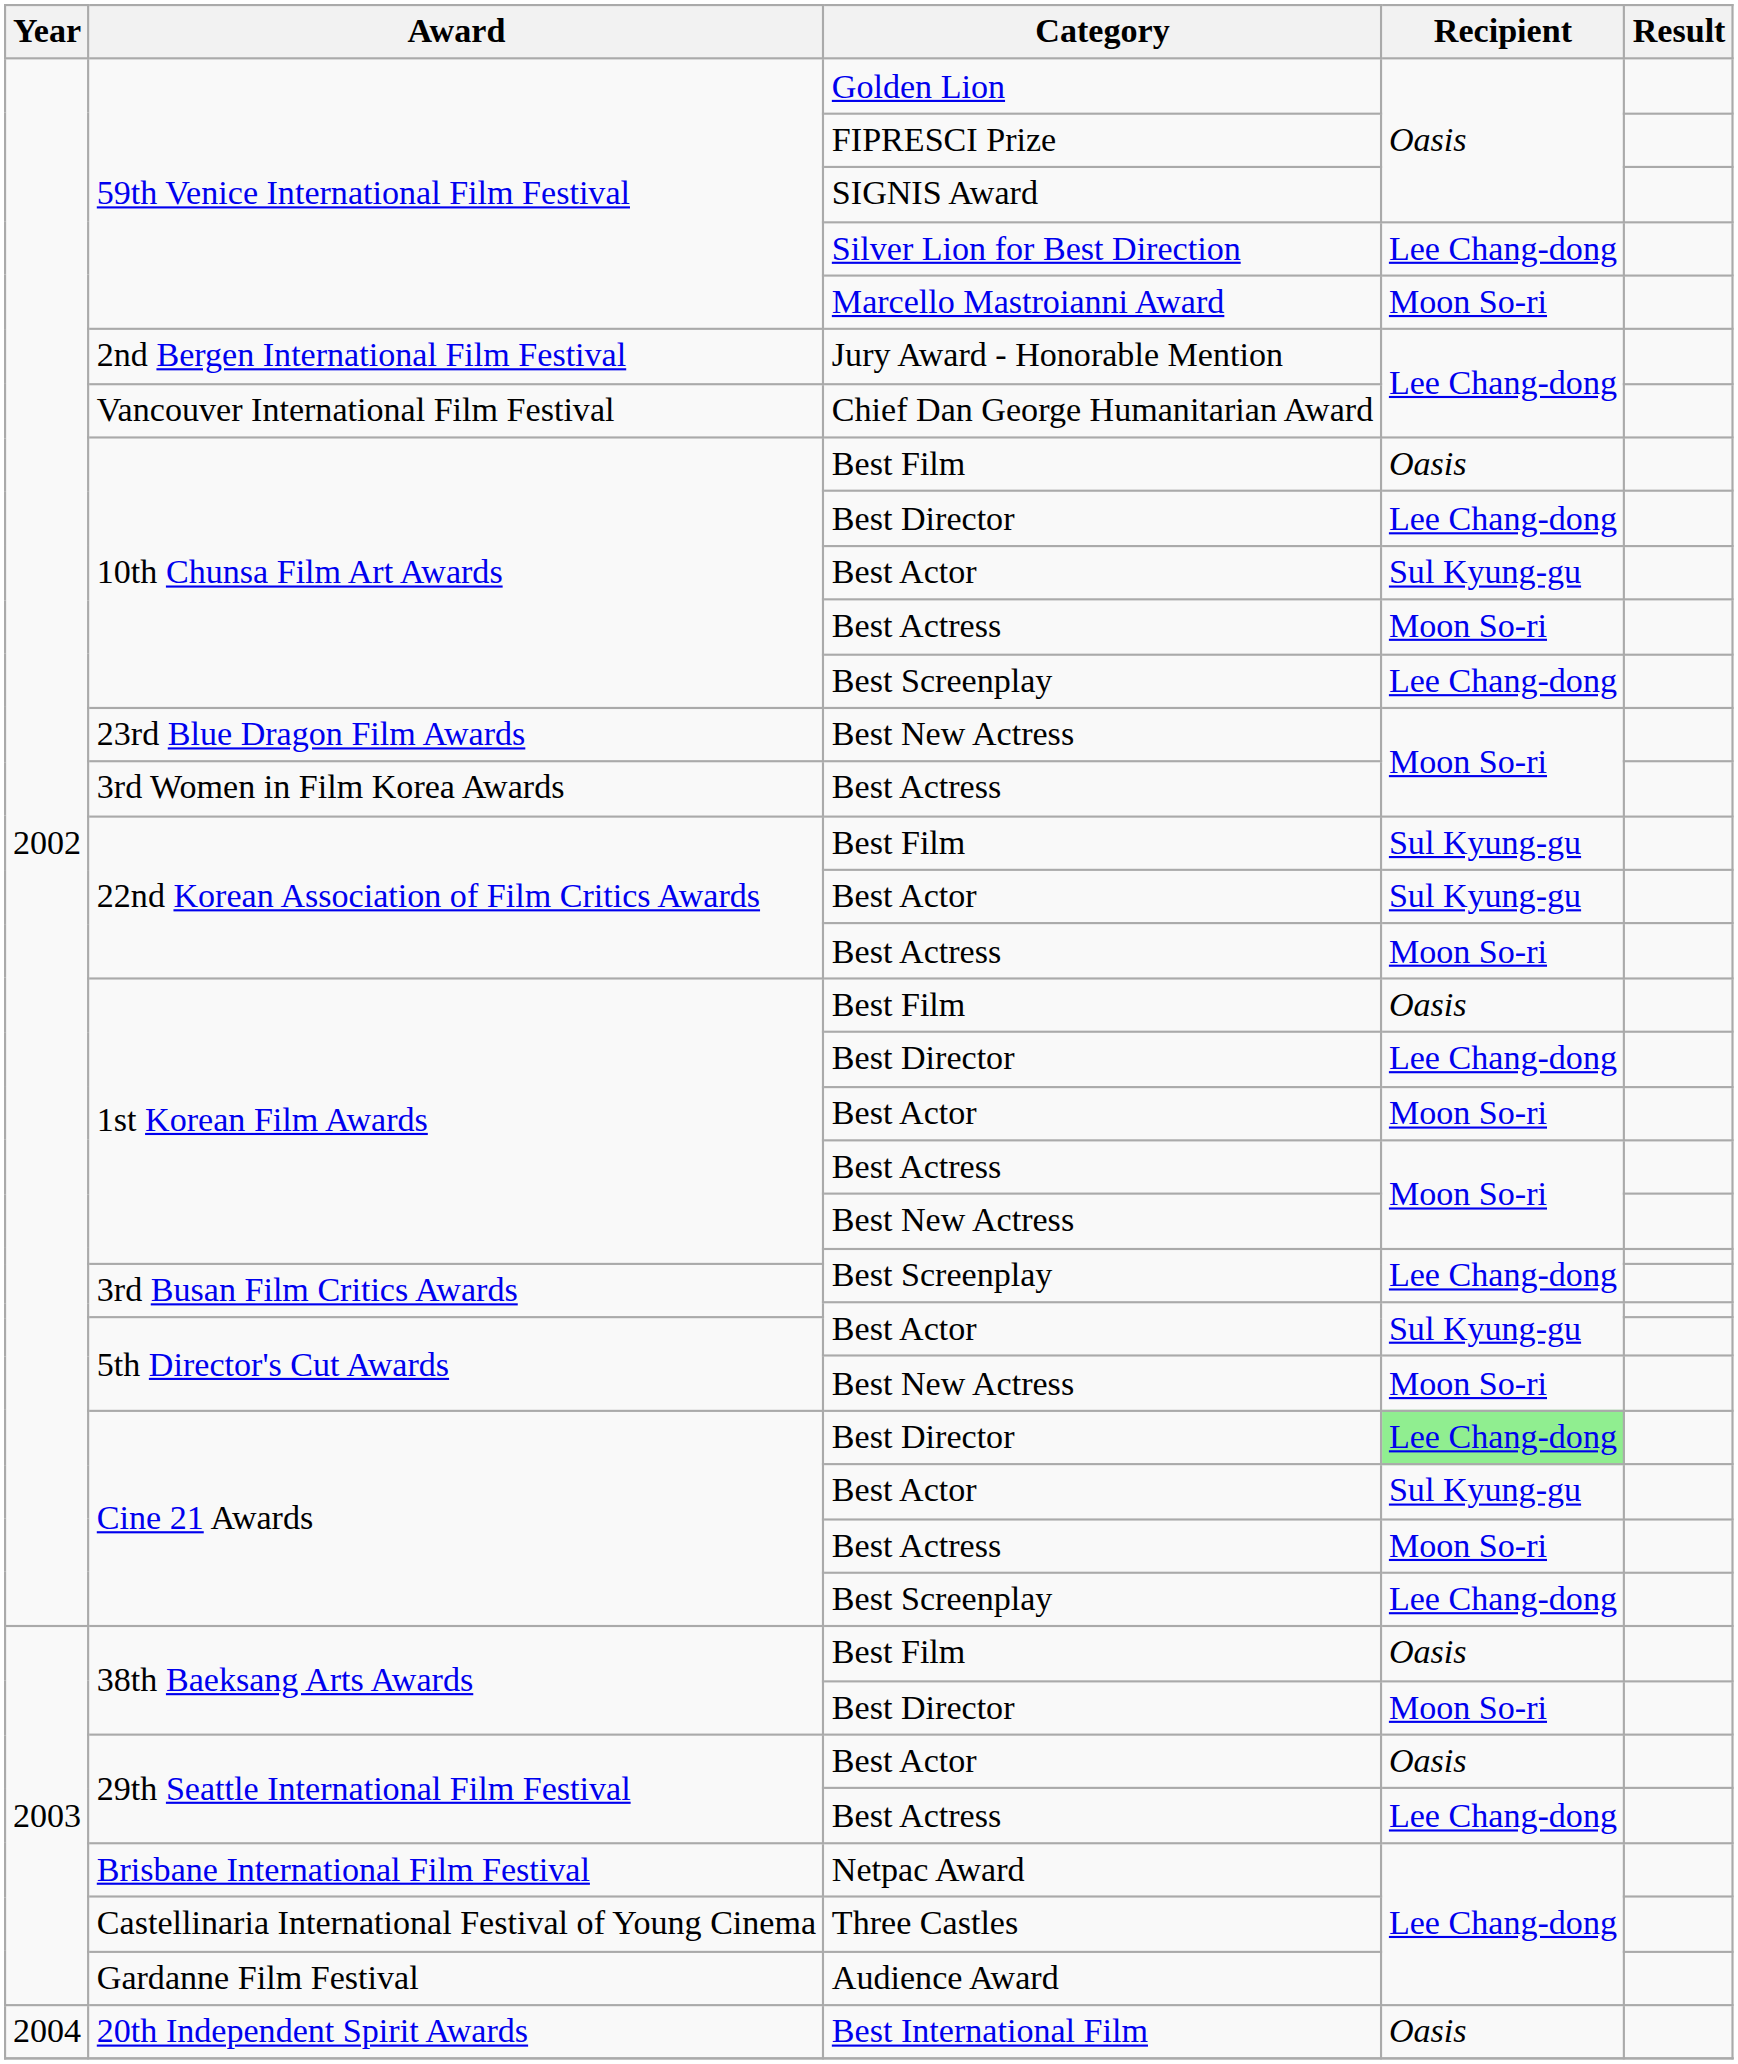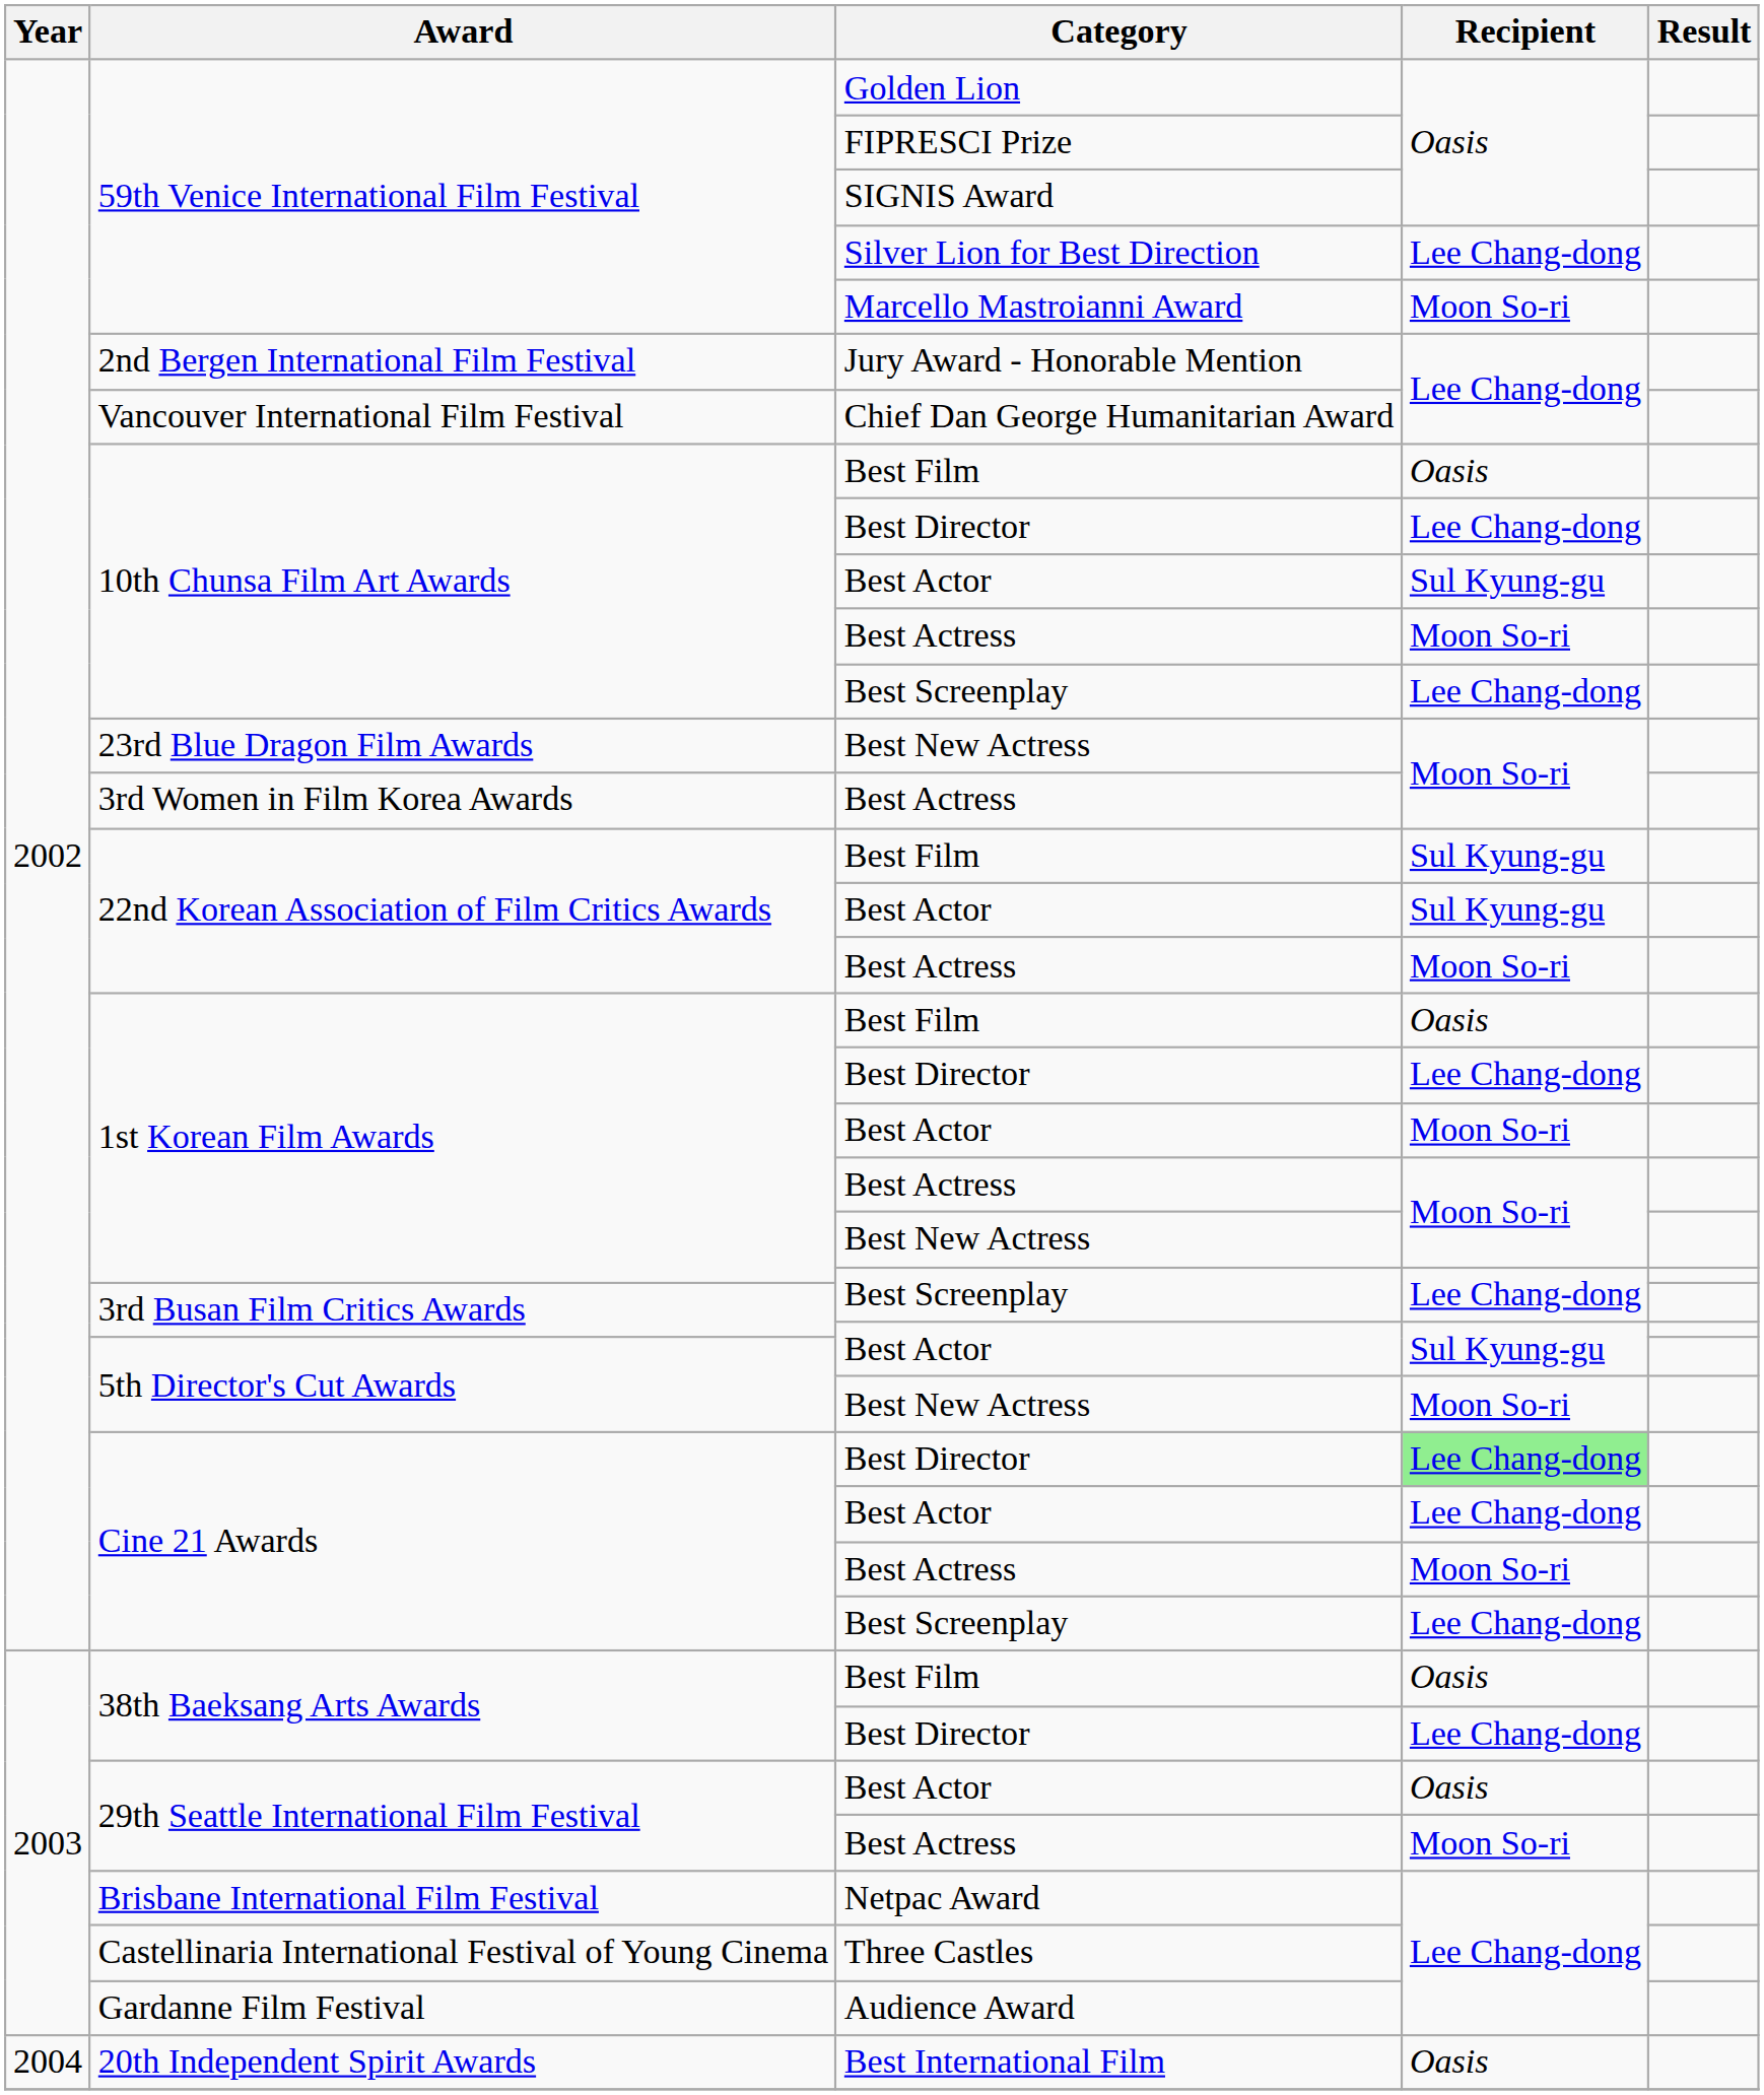 <table class="wikitable sortable">
 <tr>
 <th>Year</th>
 <th>Award</th>
 <th>Category</th>
 <th>Recipient</th>
 <th>Result</th>
 </tr>
 <tr>
 <td rowspan="31">2002</td>
 <td rowspan="5"><a href='#'>59th Venice International Film Festival</a></td>
 <td><a href='#'>Golden Lion</a></td>
 <td rowspan="3"><em>Oasis</em></td>
 <td></td>
 </tr>
 <tr>
 <td>FIPRESCI Prize</td>
 <td></td>
 </tr>
 <tr>
 <td>SIGNIS Award</td>
 <td></td>
 </tr>
 <tr>
 <td><a href='#'>Silver Lion for Best Direction</a></td>
 <td><a href='#'>Lee Chang-dong</a></td>
 <td></td>
 </tr>
 <tr>
 <td><a href='#'>Marcello Mastroianni Award</a></td>
 <td><a href='#'>Moon So-ri</a></td>
 <td></td>
 </tr>
 <tr>
 <td>2nd <a href='#'>Bergen International Film Festival</a></td>
 <td>Jury Award - Honorable Mention</td>
 <td rowspan="2"><a href='#'>Lee Chang-dong</a></td>
 <td></td>
 </tr>
 <tr>
 <td>Vancouver International Film Festival</td>
 <td>Chief Dan George Humanitarian Award</td>
 <td></td>
 </tr>
 <tr>
 <td rowspan="5">10th <a href='#'>Chunsa Film Art Awards</a></td>
 <td>Best Film</td>
 <td><em>Oasis</em></td>
 <td></td>
 </tr>
 <tr>
 <td>Best Director</td>
 <td><a href='#'>Lee Chang-dong</a></td>
 <td></td>
 </tr>
 <tr>
 <td>Best Actor</td>
 <td><a href='#'>Sul Kyung-gu</a></td>
 <td></td>
 </tr>
 <tr>
 <td>Best Actress</td>
 <td><a href='#'>Moon So-ri</a></td>
 <td></td>
 </tr>
 <tr>
 <td>Best Screenplay</td>
 <td><a href='#'>Lee Chang-dong</a></td>
 <td></td>
 </tr>
 <tr>
 <td>23rd <a href='#'>Blue Dragon Film Awards</a></td>
 <td>Best New Actress</td>
 <td rowspan="2"><a href='#'>Moon So-ri</a></td>
 <td></td>
 </tr>
 <tr>
 <td>3rd Women in Film Korea Awards</td>
 <td>Best Actress</td>
 <td></td>
 </tr>
 <tr>
 <td rowspan="3">22nd <a href='#'>Korean Association of Film Critics Awards</a></td>
 <td>Best Film</td>
 <td><a href='#'>Sul Kyung-gu</a></td>
 <td></td>
 </tr>
 <tr>
 <td>Best Actor</td>
 <td><a href='#'>Sul Kyung-gu</a></td>
 <td></td>
 </tr>
 <tr>
 <td>Best Actress</td>
 <td><a href='#'>Moon So-ri</a></td>
 <td></td>
 </tr>
 <tr>
 <td rowspan="6">1st <a href='#'>Korean Film Awards</a></td>
 <td>Best Film</td>
 <td><em>Oasis</em></td>
 <td></td>
 </tr>
 <tr>
 <td>Best Director</td>
 <td><a href='#'>Lee Chang-dong</a></td>
 <td></td>
 </tr>
 <tr>
 <td>Best Actor</td>
 <td><a href='#'>Moon So-ri</a></td>
 <td></td>
 </tr>
 <tr>
 <td>Best Actress</td>
 <td rowspan="2"><a href='#'>Moon So-ri</a></td>
 <td></td>
 </tr>
 <tr>
 <td>Best New Actress</td>
 <td></td>
 </tr>
 <tr>
 <td rowspan="2">Best Screenplay</td>
 <td rowspan="2"><a href='#'>Lee Chang-dong</a></td>
 <td></td>
 </tr>
 <tr>
 <td rowspan="2">3rd <a href='#'>Busan Film Critics Awards</a></td>
 <td></td>
 </tr>
 <tr>
 <td rowspan="2">Best Actor</td>
 <td rowspan="2"><a href='#'>Sul Kyung-gu</a></td>
 <td></td>
 </tr>
 <tr>
 <td rowspan="2">5th <a href='#'>Director's Cut Awards</a></td>
 <td></td>
 </tr>
 <tr>
 <td>Best New Actress</td>
 <td><a href='#'>Moon So-ri</a></td>
 <td></td>
 </tr>
 <tr>
 <td rowspan="4"><a href='#'>Cine 21</a> Awards</td>
 <td>Best Director</td>
 <td style="background: lightgreen;"><a href='#'>Lee Chang-dong</a></td>
 <td></td>
 </tr>
 <tr>
 <td>Best Actor</td>
-<td><a href='#'>Sul Kyung-gu</a></td>
+<td><a href='#'>Lee Chang-dong</a></td>
 <td></td>
 </tr>
 <tr>
 <td>Best Actress</td>
 <td><a href='#'>Moon So-ri</a></td>
 <td></td>
 </tr>
 <tr>
 <td>Best Screenplay</td>
 <td><a href='#'>Lee Chang-dong</a></td>
 <td></td>
 </tr>
 <tr>
 <td rowspan="7">2003</td>
 <td rowspan="2">38th <a href='#'>Baeksang Arts Awards</a></td>
 <td>Best Film</td>
 <td><em>Oasis</em></td>
 <td></td>
 </tr>
 <tr>
 <td>Best Director</td>
-<td><a href='#'>Moon So-ri</a></td>
+<td><a href='#'>Lee Chang-dong</a></td>
 <td></td>
 </tr>
 <tr>
 <td rowspan="2">29th <a href='#'>Seattle International Film Festival</a></td>
 <td>Best Actor</td>
 <td><em>Oasis</em></td>
 <td></td>
 </tr>
 <tr>
 <td>Best Actress</td>
-<td><a href='#'>Lee Chang-dong</a></td>
+<td><a href='#'>Moon So-ri</a></td>
 <td></td>
 </tr>
 <tr>
 <td><a href='#'>Brisbane International Film Festival</a></td>
 <td>Netpac Award</td>
 <td rowspan="3"><a href='#'>Lee Chang-dong</a></td>
 <td></td>
 </tr>
 <tr>
 <td>Castellinaria International Festival of Young Cinema</td>
 <td>Three Castles</td>
 <td></td>
 </tr>
 <tr>
 <td>Gardanne Film Festival</td>
 <td>Audience Award</td>
 <td></td>
 </tr>
 <tr>
 <td>2004</td>
 <td><a href='#'>20th Independent Spirit Awards</a></td>
 <td><a href='#'>Best International Film</a></td>
 <td><em>Oasis</em></td>
 <td></td>
 </tr>
 <tr>
 </tr>
 </table>
